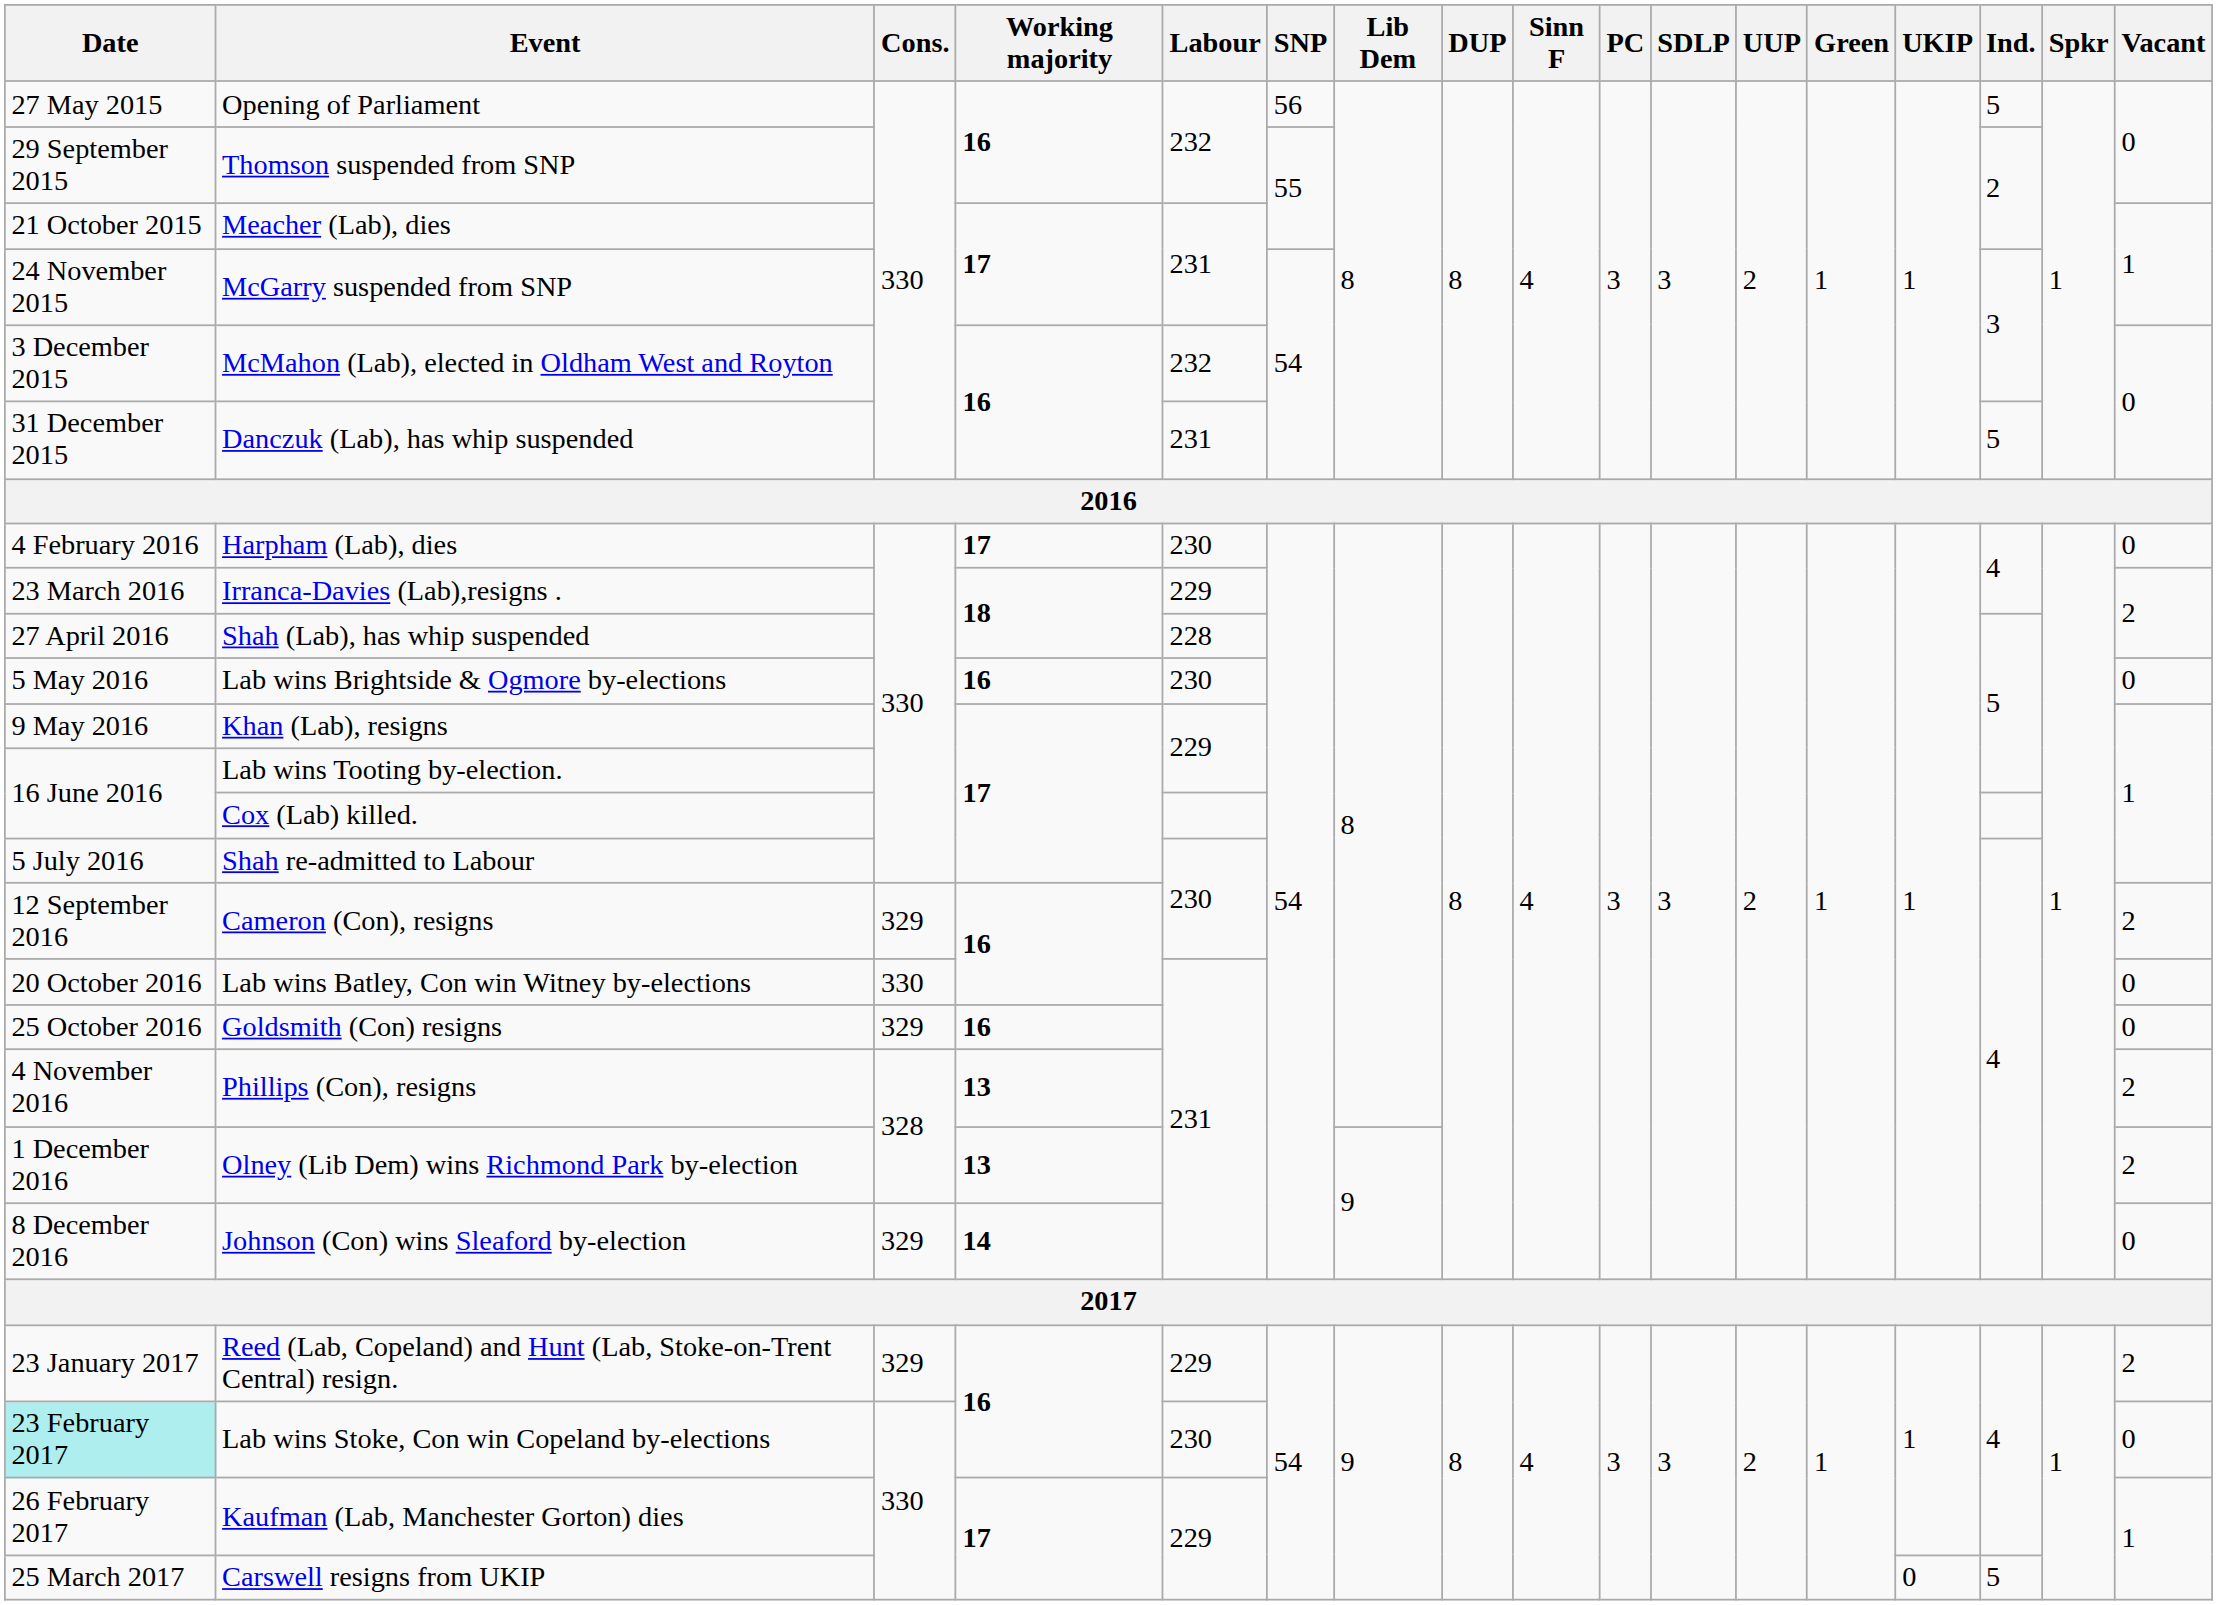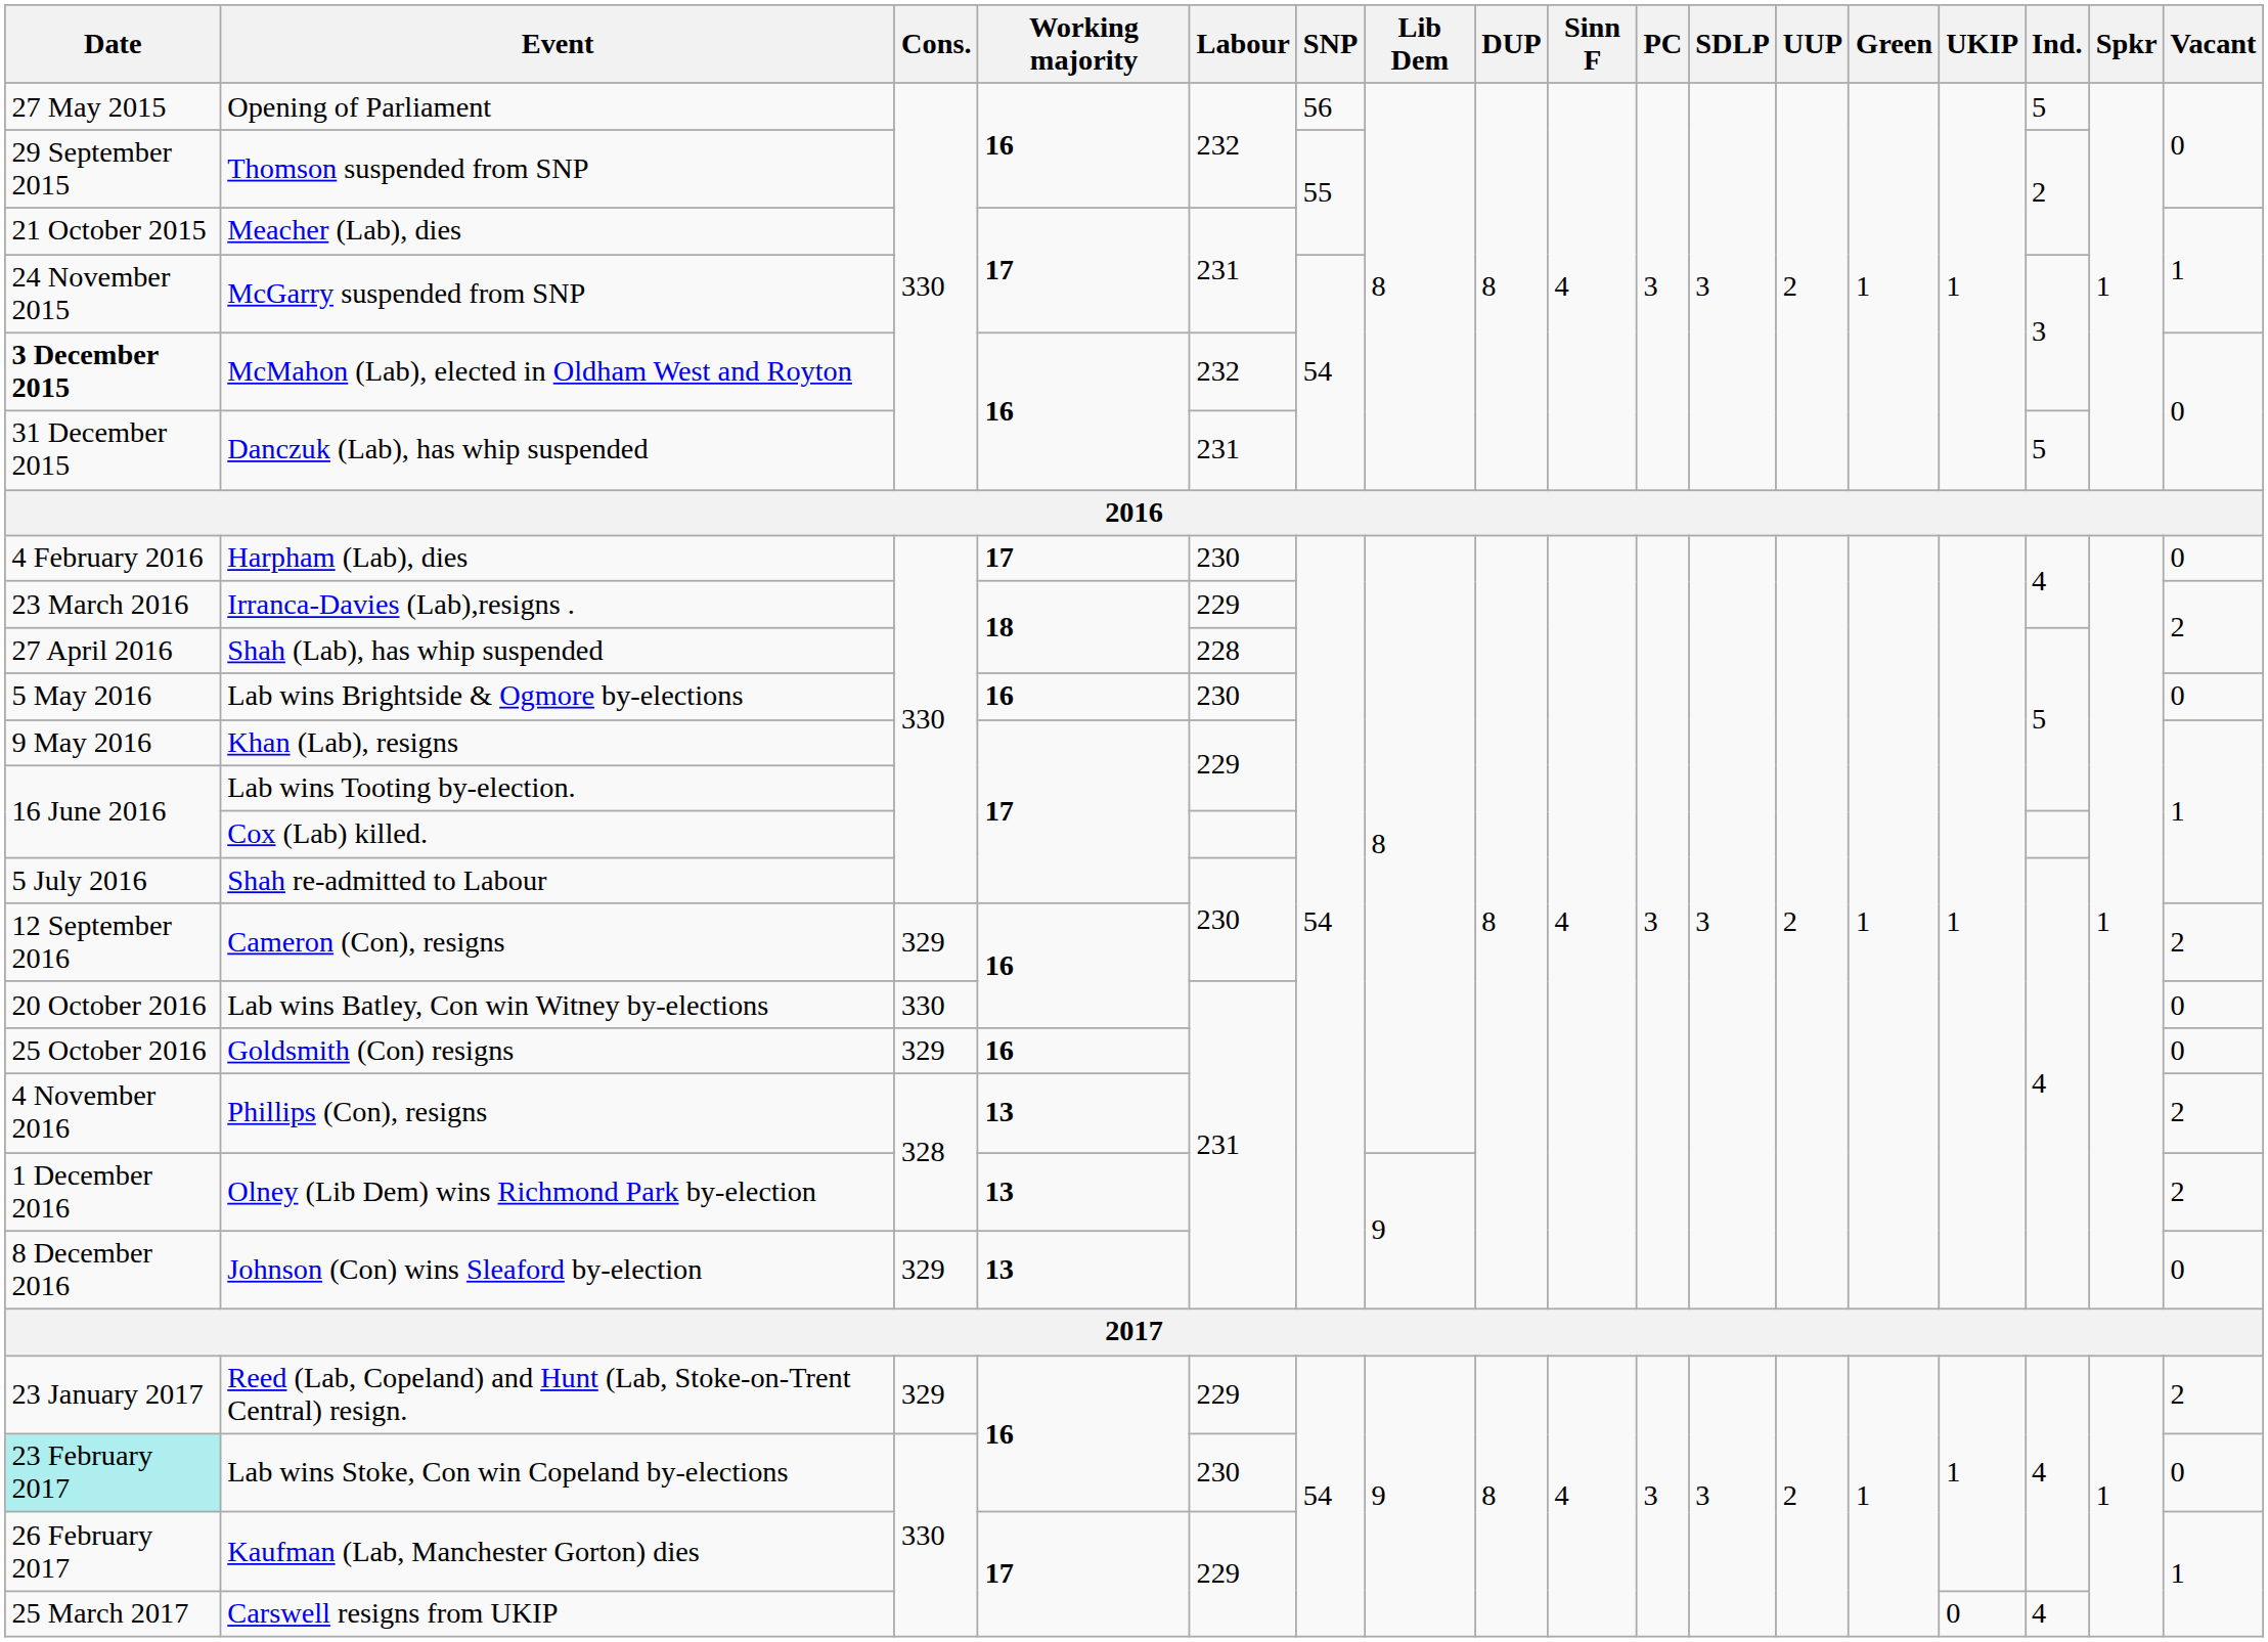 <table class="wikitable">
 <tr>
 <th>Date</th>
 <th>Event</th>
 <th>Cons.</th>
 <th>Working majority</th>
 <th>Labour</th>
 <th>SNP</th>
 <th>Lib Dem</th>
 <th>DUP</th>
 <th>Sinn F</th>
 <th>PC</th>
 <th>SDLP</th>
 <th>UUP</th>
 <th>Green</th>
 <th>UKIP</th>
 <th>Ind.</th>
 <th>Spkr</th>
 <th>Vacant</th>
 </tr>
 <tr>
 <td>27 May 2015</td>
 <td>Opening of Parliament</td>
 <td rowspan="6">330</td>
 <td rowspan="2"><strong>16</strong></td>
 <td rowspan="2">232</td>
 <td>56</td>
 <td rowspan="6">8</td>
 <td rowspan="6">8</td>
 <td rowspan="6">4</td>
 <td rowspan="6">3</td>
 <td rowspan="6">3</td>
 <td rowspan="6">2</td>
 <td rowspan="6">1</td>
 <td rowspan="6">1</td>
 <td>5</td>
 <td rowspan="6">1</td>
 <td rowspan="2">0</td>
 </tr>
 <tr>
 <td>29 September 2015</td>
 <td><a href='#'>Thomson</a> suspended from SNP</td>
 <td rowspan="2">55</td>
 <td rowspan="2">2</td>
 </tr>
 <tr>
 <td>21 October 2015</td>
 <td><a href='#'>Meacher</a> (Lab), dies</td>
 <td rowspan="2"><strong>17</strong></td>
 <td rowspan="2">231</td>
 <td rowspan="2">1</td>
 </tr>
 <tr>
 <td>24 November 2015</td>
 <td><a href='#'>McGarry</a> suspended from SNP</td>
 <td rowspan="3">54</td>
 <td rowspan="2">3</td>
 </tr>
 <tr>
-<td>3 December 2015</td>
+<td><strong>3 December 2015</strong></td>
 <td><a href='#'>McMahon</a> (Lab), elected in <a href='#'>Oldham West and Royton</a></td>
 <td rowspan="2"><strong>16</strong></td>
 <td>232</td>
 <td rowspan="2">0</td>
 </tr>
 <tr>
 <td>31 December 2015</td>
 <td><a href='#'>Danczuk</a> (Lab), has whip suspended</td>
 <td>231</td>
 <td>5</td>
 </tr>
 <tr>
 <th colspan="17"><strong>2016</strong></th>
 </tr>
 <tr>
 <td>4 February 2016</td>
 <td><a href='#'>Harpham</a> (Lab), dies</td>
 <td rowspan="8">330</td>
 <td><strong>17</strong></td>
 <td>230</td>
 <td rowspan="14">54</td>
 <td rowspan="12">8</td>
 <td rowspan="14">8</td>
 <td rowspan="14">4</td>
 <td rowspan="14">3</td>
 <td rowspan="14">3</td>
 <td rowspan="14">2</td>
 <td rowspan="14">1</td>
 <td rowspan="14">1</td>
 <td rowspan="2">4</td>
 <td rowspan="14">1</td>
 <td>0</td>
 </tr>
 <tr>
 <td>23 March 2016</td>
 <td><a href='#'>Irranca-Davies</a> (Lab),resigns .</td>
 <td rowspan="2"><strong>18</strong></td>
 <td>229</td>
 <td rowspan="2">2</td>
 </tr>
 <tr>
 <td>27 April 2016</td>
 <td><a href='#'>Shah</a> (Lab), has whip suspended</td>
 <td>228</td>
 <td rowspan="4">5</td>
 </tr>
 <tr>
 <td>5 May 2016</td>
 <td>Lab wins Brightside & <a href='#'>Ogmore</a> by-elections</td>
 <td><strong>16</strong></td>
 <td>230</td>
 <td>0</td>
 </tr>
 <tr>
 <td>9 May 2016</td>
 <td><a href='#'>Khan</a> (Lab), resigns</td>
 <td rowspan="4"><strong>17</strong></td>
 <td rowspan="2">229</td>
 <td rowspan="4">1</td>
 </tr>
 <tr>
 <td rowspan="2">16 June 2016</td>
 <td>Lab wins Tooting by-election.</td>
 </tr>
 <tr>
 <td><a href='#'>Cox</a> (Lab) killed.</td>
 <td></td>
 <td></td>
 </tr>
 <tr>
 <td>5 July 2016</td>
 <td><a href='#'>Shah</a> re-admitted to Labour</td>
 <td rowspan="2">230</td>
 <td rowspan="7">4</td>
 </tr>
 <tr>
 <td>12 September 2016</td>
 <td><a href='#'>Cameron</a> (Con), resigns</td>
 <td>329</td>
 <td rowspan="2"><strong>16</strong></td>
 <td>2</td>
 </tr>
 <tr>
 <td>20 October 2016</td>
 <td>Lab wins Batley, Con win Witney by-elections</td>
 <td>330</td>
 <td rowspan="5">231</td>
 <td>0</td>
 </tr>
 <tr>
 <td>25 October 2016</td>
 <td><a href='#'>Goldsmith</a> (Con) resigns</td>
 <td>329</td>
 <td><strong>16</strong></td>
 <td>0</td>
 </tr>
 <tr>
 <td>4 November 2016</td>
 <td><a href='#'>Phillips</a> (Con), resigns</td>
 <td rowspan="2">328</td>
 <td><strong>13</strong></td>
 <td>2</td>
 </tr>
 <tr>
 <td>1 December 2016</td>
 <td><a href='#'>Olney</a> (Lib Dem) wins <a href='#'>Richmond Park</a> by-election</td>
 <td><strong>13</strong></td>
 <td rowspan="2">9</td>
 <td>2</td>
 </tr>
 <tr>
 <td>8 December 2016</td>
 <td><a href='#'>Johnson</a> (Con) wins <a href='#'>Sleaford</a> by-election</td>
 <td>329</td>
-<td><strong>14</strong></td>
+<td><strong>13</strong></td>
 <td>0</td>
 </tr>
 <tr>
 <th colspan="17"><strong>2017</strong></th>
 </tr>
 <tr>
 <td>23 January 2017</td>
 <td><a href='#'>Reed</a> (Lab, Copeland) and <a href='#'>Hunt</a> (Lab, Stoke-on-Trent Central) resign.</td>
 <td>329</td>
 <td rowspan="2"><strong>16</strong></td>
 <td>229</td>
 <td rowspan="4">54</td>
 <td rowspan="4">9</td>
 <td rowspan="4">8</td>
 <td rowspan="4">4</td>
 <td rowspan="4">3</td>
 <td rowspan="4">3</td>
 <td rowspan="4">2</td>
 <td rowspan="4">1</td>
 <td rowspan="3">1</td>
 <td rowspan="3">4</td>
 <td rowspan="4">1</td>
 <td>2</td>
 </tr>
 <tr>
 <td style="background: paleturquoise;">23 February 2017</td>
 <td>Lab wins Stoke, Con win Copeland by-elections</td>
 <td rowspan="3">330</td>
 <td>230</td>
 <td>0</td>
 </tr>
 <tr>
 <td>26 February 2017</td>
 <td><a href='#'>Kaufman</a> (Lab, Manchester Gorton) dies</td>
 <td rowspan="2"><strong>17</strong></td>
 <td rowspan="2">229</td>
 <td rowspan="2">1</td>
 </tr>
 <tr>
 <td>25 March 2017</td>
 <td><a href='#'>Carswell</a> resigns from UKIP</td>
 <td>0</td>
-<td>5</td>
+<td>4</td>
 </tr>
 </table>
